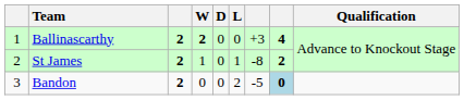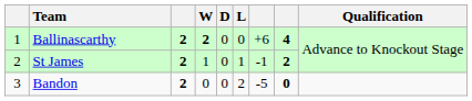 <table class="wikitable" style="text-align:center">
 <tr>
 <th width="20"></th>
 <th width="150" style="text-align:left;">Team</th>
 <th width="20"></th>
 <th>W</th>
 <th>D</th>
 <th>L</th>
 <th width="20"></th>
 <th width="20"></th>
 <th>Qualification</th>
 </tr>
 <tr style="background:#ccffcc">
 <td>1</td>
 <td align="left"> <a href='#'>Ballinascarthy</a></td>
 <td><strong>2</strong></td>
 <td><strong>2</strong></td>
 <td>0</td>
 <td>0</td>
-<td>+3</td>
+<td>+6</td>
 <td><strong>4</strong></td>
 <td rowspan="2">Advance to Knockout Stage</td>
 </tr>
 <tr style="background:#ccffcc">
 <td>2</td>
 <td align="left"> <a href='#'>St James</a></td>
 <td><strong>2</strong></td>
 <td>1</td>
 <td>0</td>
 <td>1</td>
-<td>-8</td>
+<td>-1</td>
 <td><strong>2</strong></td>
 </tr>
 <tr>
 <td>3</td>
 <td align="left"> <a href='#'>Bandon</a></td>
 <td><strong>2</strong></td>
 <td>0</td>
 <td>0</td>
 <td>2</td>
 <td>-5</td>
-<td style="background: lightblue;"><strong>0</strong></td>
+<td><strong>0</strong></td>
 <td></td>
 </tr>
 </table>
